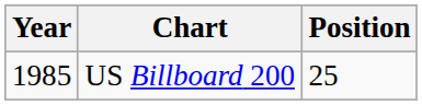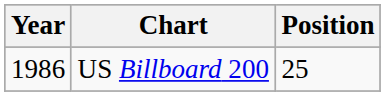 <table class="wikitable sortable">
 <tr>
 <th scope="col">Year</th>
 <th scope="col">Chart</th>
 <th scope="col">Position</th>
 </tr>
 <tr>
-<td>1985</td>
+<td>1986</td>
 <td>US <a href='#'><em>Billboard</em> 200</a></td>
 <td>25</td>
 </tr>
 </table>
